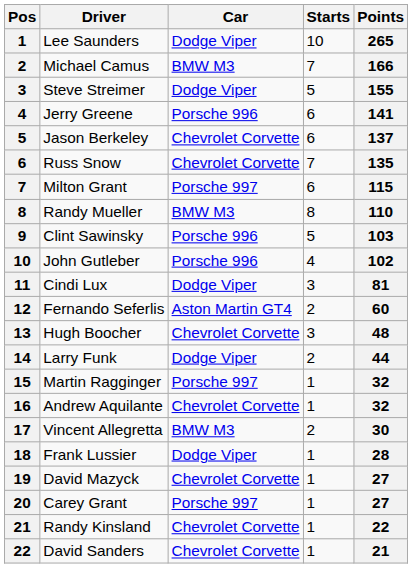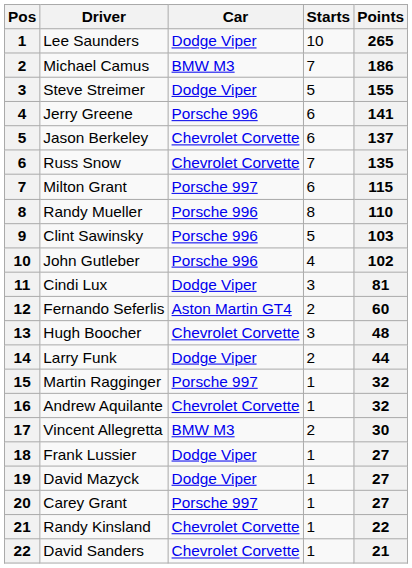 <table class="wikitable" style="font-size: 95%;">
 <tr>
 <th>Pos</th>
 <th>Driver</th>
 <th>Car</th>
 <th>Starts</th>
 <th>Points</th>
 </tr>
 <tr>
 <th>1</th>
 <td> Lee Saunders</td>
 <td><a href='#'>Dodge Viper</a></td>
 <td>10</td>
 <th>265</th>
 </tr>
 <tr>
 <th>2</th>
 <td> Michael Camus</td>
 <td><a href='#'>BMW M3</a></td>
 <td>7</td>
-<th>166</th>
+<th>186</th>
 </tr>
 <tr>
 <th>3</th>
 <td> Steve Streimer</td>
 <td><a href='#'>Dodge Viper</a></td>
 <td>5</td>
 <th>155</th>
 </tr>
 <tr>
 <th>4</th>
 <td> Jerry Greene</td>
 <td><a href='#'>Porsche 996</a></td>
 <td>6</td>
 <th>141</th>
 </tr>
 <tr>
 <th>5</th>
 <td> Jason Berkeley</td>
 <td><a href='#'>Chevrolet Corvette</a></td>
 <td>6</td>
 <th>137</th>
 </tr>
 <tr>
 <th>6</th>
 <td> Russ Snow</td>
 <td><a href='#'>Chevrolet Corvette</a></td>
 <td>7</td>
 <th>135</th>
 </tr>
 <tr>
 <th>7</th>
 <td> Milton Grant</td>
 <td><a href='#'>Porsche 997</a></td>
 <td>6</td>
 <th>115</th>
 </tr>
 <tr>
 <th>8</th>
 <td> Randy Mueller</td>
-<td><a href='#'>BMW M3</a></td>
+<td><a href='#'>Porsche 996</a></td>
 <td>8</td>
 <th>110</th>
 </tr>
 <tr>
 <th>9</th>
 <td> Clint Sawinsky</td>
 <td><a href='#'>Porsche 996</a></td>
 <td>5</td>
 <th>103</th>
 </tr>
 <tr>
 <th>10</th>
 <td> John Gutleber</td>
 <td><a href='#'>Porsche 996</a></td>
 <td>4</td>
 <th>102</th>
 </tr>
 <tr>
 <th>11</th>
 <td> Cindi Lux</td>
 <td><a href='#'>Dodge Viper</a></td>
 <td>3</td>
 <th>81</th>
 </tr>
 <tr>
 <th>12</th>
 <td> Fernando Seferlis</td>
 <td><a href='#'>Aston Martin GT4</a></td>
 <td>2</td>
 <th>60</th>
 </tr>
 <tr>
 <th>13</th>
 <td> Hugh Boocher</td>
 <td><a href='#'>Chevrolet Corvette</a></td>
 <td>3</td>
 <th>48</th>
 </tr>
 <tr>
 <th>14</th>
 <td> Larry Funk</td>
 <td><a href='#'>Dodge Viper</a></td>
 <td>2</td>
 <th>44</th>
 </tr>
 <tr>
 <th>15</th>
 <td> Martin Ragginger</td>
 <td><a href='#'>Porsche 997</a></td>
 <td>1</td>
 <th>32</th>
 </tr>
 <tr>
 <th>16</th>
 <td> Andrew Aquilante</td>
 <td><a href='#'>Chevrolet Corvette</a></td>
 <td>1</td>
 <th>32</th>
 </tr>
 <tr>
 <th>17</th>
 <td> Vincent Allegretta</td>
 <td><a href='#'>BMW M3</a></td>
 <td>2</td>
 <th>30</th>
 </tr>
 <tr>
 <th>18</th>
 <td> Frank Lussier</td>
 <td><a href='#'>Dodge Viper</a></td>
 <td>1</td>
-<th>28</th>
+<th>27</th>
 </tr>
 <tr>
 <th>19</th>
 <td> David Mazyck</td>
-<td><a href='#'>Chevrolet Corvette</a></td>
+<td><a href='#'>Dodge Viper</a></td>
 <td>1</td>
 <th>27</th>
 </tr>
 <tr>
 <th>20</th>
 <td> Carey Grant</td>
 <td><a href='#'>Porsche 997</a></td>
 <td>1</td>
 <th>27</th>
 </tr>
 <tr>
 <th>21</th>
 <td> Randy Kinsland</td>
 <td><a href='#'>Chevrolet Corvette</a></td>
 <td>1</td>
 <th>22</th>
 </tr>
 <tr>
 <th>22</th>
 <td> David Sanders</td>
 <td><a href='#'>Chevrolet Corvette</a></td>
 <td>1</td>
 <th>21</th>
 </tr>
 </table>
